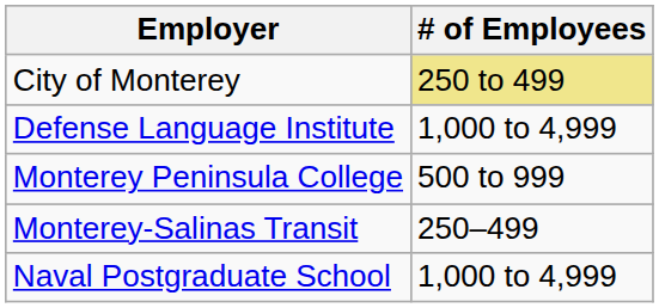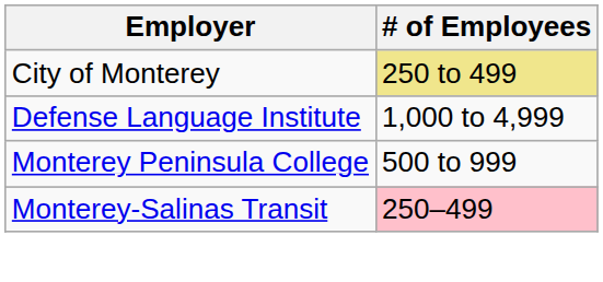 <table class="wikitable">
 <tr>
 <th>Employer</th>
 <th># of Employees</th>
 </tr>
 <tr>
 <td>City of Monterey</td>
 <td style="background: khaki;">250 to 499</td>
 </tr>
 <tr>
 <td><a href='#'>Defense Language Institute</a></td>
 <td>1,000 to 4,999</td>
 </tr>
 <tr>
 <td><a href='#'>Monterey Peninsula College</a></td>
 <td>500 to 999</td>
 </tr>
 <tr>
 <td><a href='#'>Monterey-Salinas Transit</a></td>
-<td>250–499</td>
-</tr>
-<tr>
-<td><a href='#'>Naval Postgraduate School</a></td>
-<td>1,000 to 4,999</td>
+<td style="background: pink;">250–499</td>
 </tr>
 </table>
